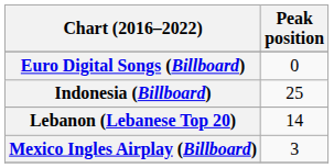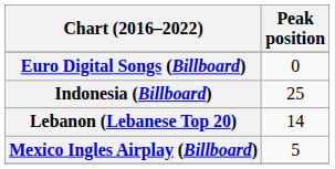 <table class="wikitable sortable plainrowheaders" style="text-align:center">
 <tr>
 <th scope="col">Chart (2016–2022)</th>
 <th scope="col">Peak<br>position</th>
 </tr>
 <tr>
 </tr>
 <tr>
 <th scope="row"><a href='#'>Euro Digital Songs</a> (<em><a href='#'>Billboard</a></em>)</th>
 <td>0</td>
 </tr>
 <tr>
 <th scope="row">Indonesia (<em><a href='#'>Billboard</a></em>)</th>
 <td>25</td>
 </tr>
 <tr>
 </tr>
 <tr>
 <th scope="row">Lebanon (<a href='#'>Lebanese Top 20</a>)</th>
 <td>14</td>
 </tr>
 <tr>
 <th scope="row"><a href='#'>Mexico Ingles Airplay</a> (<em><a href='#'>Billboard</a></em>)</th>
-<td>3</td>
+<td>5</td>
 </tr>
 <tr>
 </tr>
 <tr>
 </tr>
 <tr>
 </tr>
 <tr>
 </tr>
 </table>
